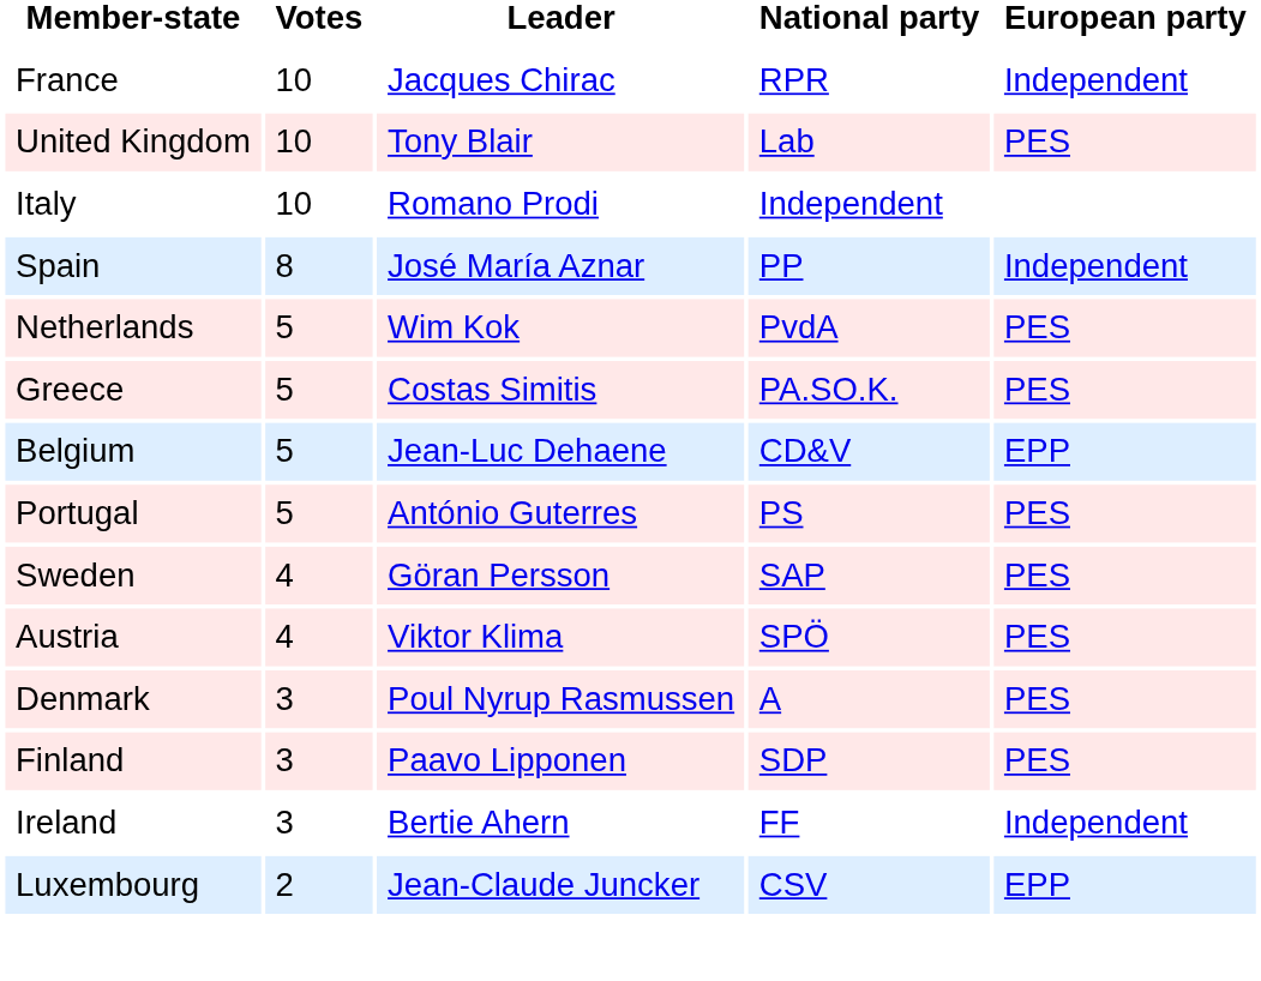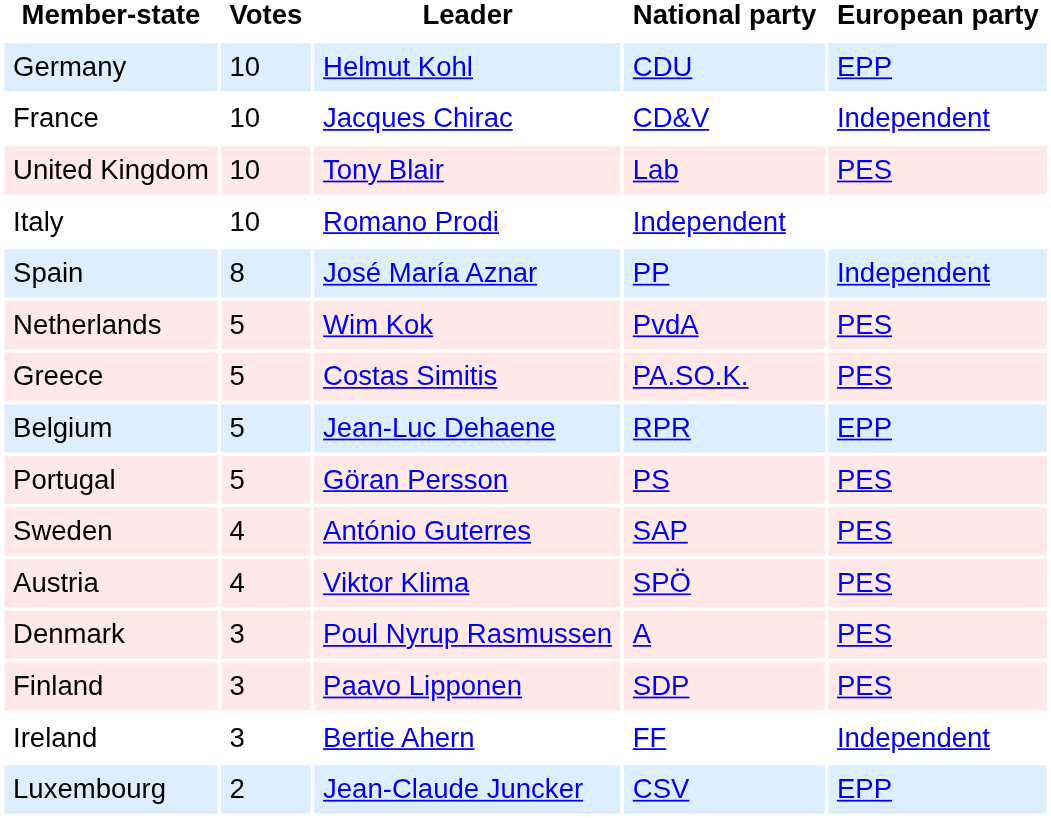 <table border=0 cellpadding=5 cellspacing=2>
 <tr ----bgcolor=lightgrey>
 <th>Member-state</th>
 <th>Votes</th>
 <th>Leader</th>
 <th>National party</th>
 <th>European party</th>
 </tr>
+<tr ---- bgcolor=#DDEEFF>
+<td>Germany</td>
+<td>10</td>
+<td><a href='#'>Helmut Kohl</a></td>
+<td><a href='#'>CDU</a></td>
+<td><a href='#'>EPP</a></td>
+</tr>
 <tr ----bgcolor=lightgrey>
 <td>France</td>
 <td>10</td>
 <td><a href='#'>Jacques Chirac</a></td>
-<td><a href='#'>RPR</a></td>
+<td><a href='#'>CD&V</a></td>
 <td><a href='#'>Independent</a></td>
 </tr>
 <tr ---- bgcolor=#FFE8E8>
 <td>United Kingdom</td>
 <td>10</td>
 <td><a href='#'>Tony Blair</a></td>
 <td><a href='#'>Lab</a></td>
 <td><a href='#'>PES</a></td>
 </tr>
 <tr ----bgcolor=lightgrey>
 <td>Italy</td>
 <td>10</td>
 <td><a href='#'>Romano Prodi</a></td>
 <td colspan=2><a href='#'>Independent</a></td>
 </tr>
 <tr ---- bgcolor=#DDEEFF>
 <td>Spain</td>
 <td>8</td>
 <td><a href='#'>José María Aznar</a></td>
 <td><a href='#'>PP</a></td>
 <td><a href='#'>Independent</a></td>
 </tr>
 <tr ---- bgcolor=#FFE8E8>
 <td>Netherlands</td>
 <td>5</td>
 <td><a href='#'>Wim Kok</a></td>
 <td><a href='#'>PvdA</a></td>
 <td><a href='#'>PES</a></td>
 </tr>
 <tr ---- bgcolor=#FFE8E8>
 <td>Greece</td>
 <td>5</td>
 <td><a href='#'>Costas Simitis</a></td>
 <td><a href='#'>PA.SO.K.</a></td>
 <td><a href='#'>PES</a></td>
 </tr>
 <tr ---- bgcolor=#DDEEFF>
 <td>Belgium</td>
 <td>5</td>
 <td><a href='#'>Jean-Luc Dehaene</a></td>
-<td><a href='#'>CD&V</a></td>
+<td><a href='#'>RPR</a></td>
 <td><a href='#'>EPP</a></td>
 </tr>
 <tr ---- bgcolor=#FFE8E8>
 <td>Portugal</td>
 <td>5</td>
-<td><a href='#'>António Guterres</a></td>
+<td><a href='#'>Göran Persson</a></td>
 <td><a href='#'>PS</a></td>
 <td><a href='#'>PES</a></td>
 </tr>
 <tr ---- bgcolor=#FFE8E8>
 <td>Sweden</td>
 <td>4</td>
-<td><a href='#'>Göran Persson</a></td>
+<td><a href='#'>António Guterres</a></td>
 <td><a href='#'>SAP</a></td>
 <td><a href='#'>PES</a></td>
 </tr>
 <tr ---- bgcolor=#FFE8E8>
 <td>Austria</td>
 <td>4</td>
 <td><a href='#'>Viktor Klima</a></td>
 <td><a href='#'>SPÖ</a></td>
 <td><a href='#'>PES</a></td>
 </tr>
 <tr ---- bgcolor=#FFE8E8>
 <td>Denmark</td>
 <td>3</td>
 <td><a href='#'>Poul Nyrup Rasmussen</a></td>
 <td><a href='#'>A</a></td>
 <td><a href='#'>PES</a></td>
 </tr>
 <tr ---- bgcolor=#FFE8E8>
 <td>Finland</td>
 <td>3</td>
 <td><a href='#'>Paavo Lipponen</a></td>
 <td><a href='#'>SDP</a></td>
 <td><a href='#'>PES</a></td>
 </tr>
 <tr ----bgcolor=lightgrey>
 <td>Ireland</td>
 <td>3</td>
 <td><a href='#'>Bertie Ahern</a></td>
 <td><a href='#'>FF</a></td>
 <td><a href='#'>Independent</a></td>
 </tr>
 <tr ---- bgcolor=#DDEEFF>
 <td>Luxembourg</td>
 <td>2</td>
 <td><a href='#'>Jean-Claude Juncker</a></td>
 <td><a href='#'>CSV</a></td>
 <td><a href='#'>EPP</a></td>
 </tr>
 </table>
